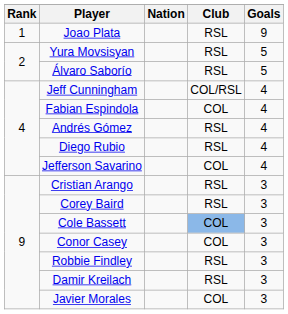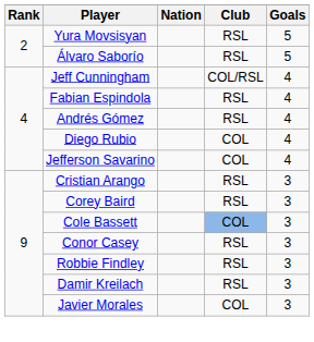 <table class="wikitable" style="text-align: center">
 <tr>
 </tr>
 <tr>
 <th>Rank</th>
 <th>Player</th>
 <th>Nation</th>
 <th>Club</th>
 <th>Goals</th>
-</tr>
-<tr>
-<td rowspan="1">1</td>
-<td><a href='#'>Joao Plata</a></td>
-<td></td>
-<td>RSL</td>
-<td>9</td>
 </tr>
 <tr>
 <td rowspan="2">2</td>
 <td><a href='#'>Yura Movsisyan</a></td>
 <td></td>
 <td>RSL</td>
 <td>5</td>
 </tr>
 <tr>
 <td><a href='#'>Álvaro Saborío</a></td>
 <td></td>
 <td>RSL</td>
 <td>5</td>
 </tr>
 <tr>
 <td rowspan="5">4</td>
 <td><a href='#'>Jeff Cunningham</a></td>
 <td></td>
 <td>COL/RSL</td>
 <td>4</td>
 </tr>
 <tr>
 <td><a href='#'>Fabian Espindola</a></td>
 <td></td>
-<td>COL</td>
+<td>RSL</td>
 <td>4</td>
 </tr>
 <tr>
 <td><a href='#'>Andrés Gómez</a></td>
 <td></td>
 <td>RSL</td>
 <td>4</td>
 </tr>
 <tr>
 <td><a href='#'>Diego Rubio</a></td>
 <td></td>
-<td>RSL</td>
+<td>COL</td>
 <td>4</td>
 </tr>
 <tr>
 <td><a href='#'>Jefferson Savarino</a></td>
 <td></td>
 <td>COL</td>
 <td>4</td>
 </tr>
 <tr>
 <td rowspan="7">9</td>
 <td><a href='#'>Cristian Arango</a></td>
 <td></td>
 <td>RSL</td>
 <td>3</td>
 </tr>
 <tr>
 <td><a href='#'>Corey Baird</a></td>
 <td></td>
 <td>RSL</td>
 <td>3</td>
 </tr>
 <tr>
 <td><a href='#'>Cole Bassett</a></td>
 <td></td>
 <td style="color:#000000; background:#8BB8E8;">COL</td>
 <td>3</td>
 </tr>
 <tr>
 <td><a href='#'>Conor Casey</a></td>
 <td></td>
-<td>COL</td>
+<td>RSL</td>
 <td>3</td>
 </tr>
 <tr>
 <td><a href='#'>Robbie Findley</a></td>
 <td></td>
 <td>RSL</td>
 <td>3</td>
 </tr>
 <tr>
 <td><a href='#'>Damir Kreilach</a></td>
 <td></td>
 <td>RSL</td>
 <td>3</td>
 </tr>
 <tr>
 <td><a href='#'>Javier Morales</a></td>
 <td></td>
 <td>COL</td>
 <td>3</td>
 </tr>
 </table>
